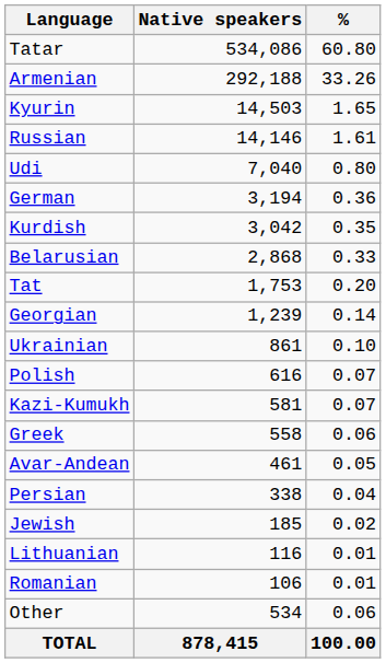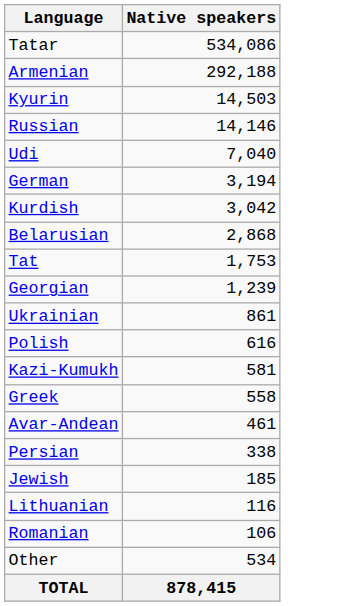 <table class="wikitable sortable">
 <tr>
 <th>Language</th>
 <th>Native speakers</th>
-<th>%</th>
 </tr>
 <tr>
 <td>Tatar</td>
 <td align="right">534,086</td>
-<td align="right">60.80</td>
 </tr>
 <tr>
 <td><a href='#'>Armenian</a></td>
 <td align="right">292,188</td>
-<td align="right">33.26</td>
 </tr>
 <tr>
 <td><a href='#'>Kyurin</a></td>
 <td align="right">14,503</td>
-<td align="right">1.65</td>
 </tr>
 <tr>
 <td><a href='#'>Russian</a></td>
 <td align="right">14,146</td>
-<td align="right">1.61</td>
 </tr>
 <tr>
 <td><a href='#'>Udi</a></td>
 <td align="right">7,040</td>
-<td align="right">0.80</td>
 </tr>
 <tr>
 <td><a href='#'>German</a></td>
 <td align="right">3,194</td>
-<td align="right">0.36</td>
 </tr>
 <tr>
 <td><a href='#'>Kurdish</a></td>
 <td align="right">3,042</td>
-<td align="right">0.35</td>
 </tr>
 <tr>
 <td><a href='#'>Belarusian</a></td>
 <td align="right">2,868</td>
-<td align="right">0.33</td>
 </tr>
 <tr>
 <td><a href='#'>Tat</a></td>
 <td align="right">1,753</td>
-<td align="right">0.20</td>
 </tr>
 <tr>
 <td><a href='#'>Georgian</a></td>
 <td align="right">1,239</td>
-<td align="right">0.14</td>
 </tr>
 <tr>
 <td><a href='#'>Ukrainian</a></td>
 <td align="right">861</td>
-<td align="right">0.10</td>
 </tr>
 <tr>
 <td><a href='#'>Polish</a></td>
 <td align="right">616</td>
-<td align="right">0.07</td>
 </tr>
 <tr>
 <td><a href='#'>Kazi-Kumukh</a></td>
 <td align="right">581</td>
-<td align="right">0.07</td>
 </tr>
 <tr>
 <td><a href='#'>Greek</a></td>
 <td align="right">558</td>
-<td align="right">0.06</td>
 </tr>
 <tr>
 <td><a href='#'>Avar-Andean</a></td>
 <td align="right">461</td>
-<td align="right">0.05</td>
 </tr>
 <tr>
 <td><a href='#'>Persian</a></td>
 <td align="right">338</td>
-<td align="right">0.04</td>
 </tr>
 <tr>
 <td><a href='#'>Jewish</a></td>
 <td align="right">185</td>
-<td align="right">0.02</td>
 </tr>
 <tr>
 <td><a href='#'>Lithuanian</a></td>
 <td align="right">116</td>
-<td align="right">0.01</td>
 </tr>
 <tr>
 <td><a href='#'>Romanian</a></td>
 <td align="right">106</td>
-<td align="right">0.01</td>
 </tr>
 <tr>
 <td>Other</td>
 <td align="right">534</td>
-<td align="right">0.06</td>
 </tr>
 <tr>
 <th>TOTAL</th>
 <th>878,415</th>
-<th>100.00</th>
 </tr>
 </table>
